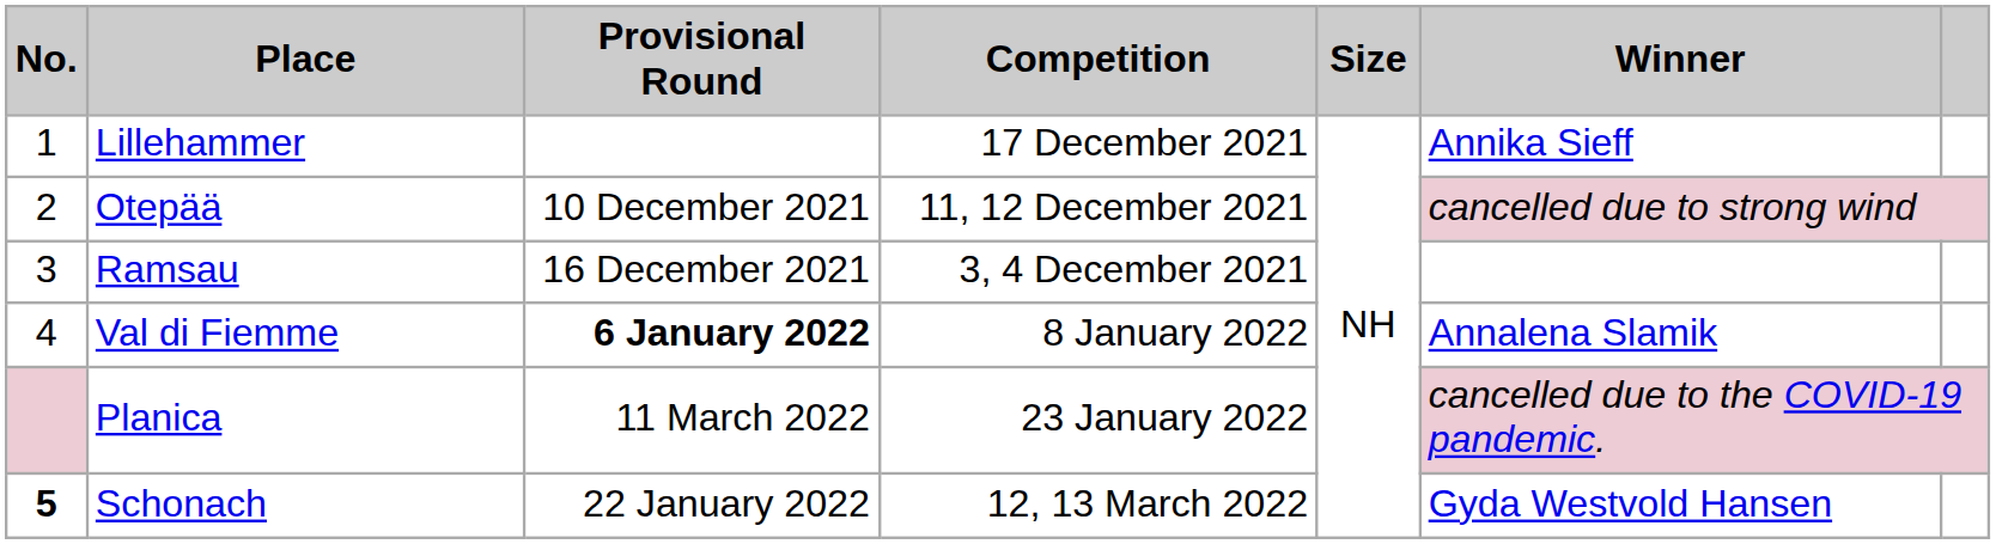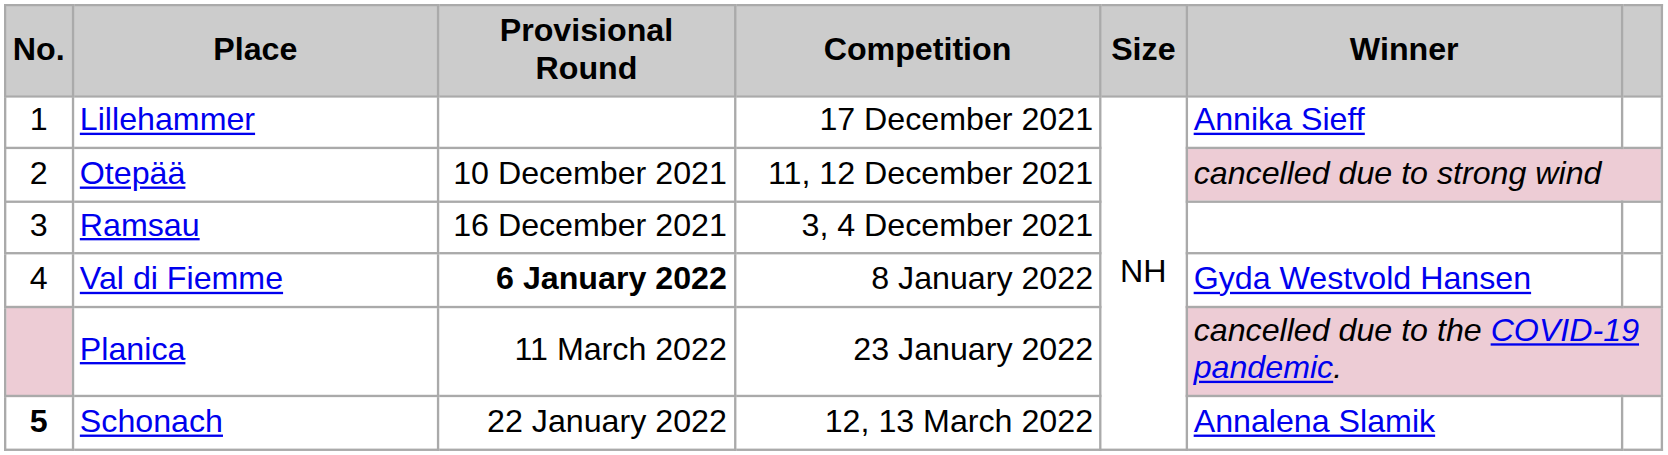 <table class="wikitable plainrowheaders" style="background:#fff; font-size:86%; line-height:16px; border:grey solid 1px; border-collapse:collapse;">
 <tr style="background:#ccc; text-align:center;">
 <th style="background-color: #ccc;" width=20>No.</th>
 <th style="background-color: #ccc;" width=150>Place</th>
 <th style="background-color: #ccc;" width=120>Provisional Round</th>
 <th style="background-color: #ccc;" width=150>Competition</th>
 <th style="background-color: #ccc;" width=30>Size</th>
 <th style="background-color: #ccc;" width=180>Winner</th>
 <th scope="col" style="background:#ccc; width:10px;"></th>
 </tr>
 <tr>
 <td align=center>1</td>
 <td> <a href='#'>Lillehammer</a></td>
 <td align=right></td>
 <td align=right>17 December 2021</td>
 <td rowspan=6 align=center>NH</td>
 <td> <a href='#'>Annika Sieff</a></td>
 <td></td>
 </tr>
 <tr>
 <td align=center>2</td>
 <td> <a href='#'>Otepää</a></td>
 <td align=right>10 December 2021</td>
 <td align=right>11, 12 December 2021</td>
 <td colspan=2 bgcolor="EDCCD5"><em>cancelled due to strong wind</em></td>
 </tr>
 <tr>
 <td align=center>3</td>
 <td> <a href='#'>Ramsau</a></td>
 <td align=right>16 December 2021</td>
 <td align=right>3, 4 December 2021</td>
 <td></td>
 <td></td>
 </tr>
 <tr>
 <td align=center>4</td>
 <td> <a href='#'>Val di Fiemme</a></td>
 <td align=right><strong>6 January 2022</strong></td>
 <td align=right>8 January 2022</td>
-<td> <a href='#'>Annalena Slamik</a></td>
+<td> <a href='#'>Gyda Westvold Hansen</a></td>
 <td></td>
 </tr>
 <tr>
 <td bgcolor="EDCCD5"></td>
 <td> <a href='#'>Planica</a></td>
 <td align=right>11 March 2022</td>
 <td align=right>23 January 2022</td>
 <td colspan=2 bgcolor="EDCCD5"><em>cancelled due to the <a href='#'>COVID-19 pandemic</a>.</em></td>
 </tr>
 <tr>
 <td align=center><strong>5</strong></td>
 <td> <a href='#'>Schonach</a></td>
 <td align=right>22 January 2022</td>
 <td align=right>12, 13 March 2022</td>
-<td> <a href='#'>Gyda Westvold Hansen</a></td>
+<td> <a href='#'>Annalena Slamik</a></td>
 <td></td>
 </tr>
 </table>
